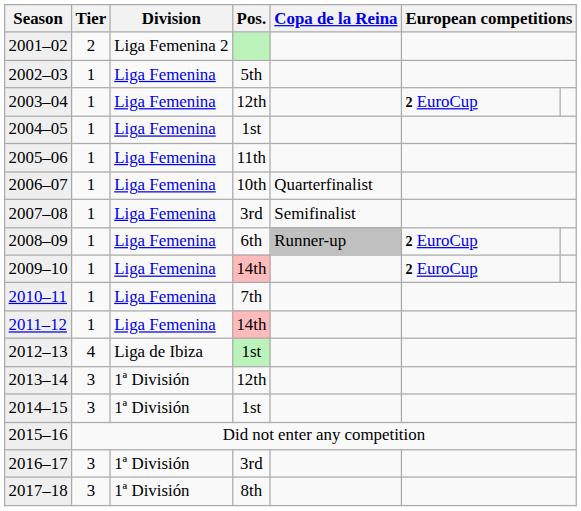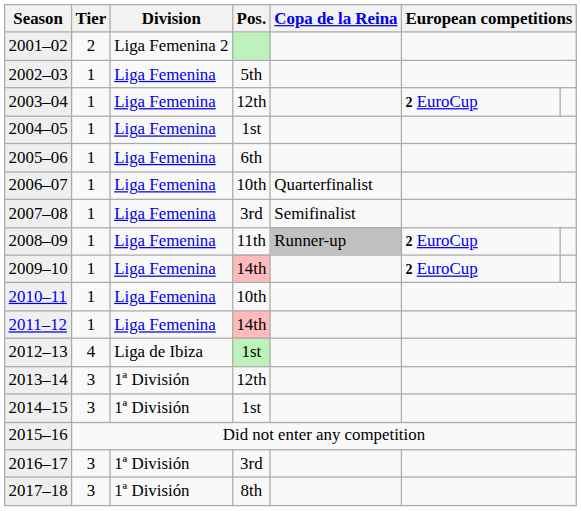 <table class="wikitable" style="font-size:85%">
 <tr>
 <th>Season</th>
 <th>Tier</th>
 <th>Division</th>
 <th>Pos.</th>
 <th><a href='#'>Copa de la Reina</a></th>
 <th colspan=2>European competitions</th>
 </tr>
 <tr>
 <td style="background:#efefef;">2001–02</td>
 <td align="center">2</td>
 <td>Liga Femenina 2</td>
 <td style="background:#BBF3BB" align="center"></td>
 <td></td>
 <td colspan=2></td>
 </tr>
 <tr>
 <td style="background:#efefef;">2002–03</td>
 <td align="center">1</td>
 <td><a href='#'>Liga Femenina</a></td>
 <td align="center">5th</td>
 <td></td>
 <td colspan=2></td>
 </tr>
 <tr>
 <td style="background:#efefef;">2003–04</td>
 <td align="center">1</td>
 <td><a href='#'>Liga Femenina</a></td>
 <td align="center">12th</td>
 <td></td>
 <td><small><strong>2</strong></small> <a href='#'>EuroCup</a></td>
 <td align=center></td>
 </tr>
 <tr>
 <td style="background:#efefef;">2004–05</td>
 <td align="center">1</td>
 <td><a href='#'>Liga Femenina</a></td>
 <td align="center">1st</td>
 <td></td>
 <td colspan=2></td>
 </tr>
 <tr>
 <td style="background:#efefef;">2005–06</td>
 <td align="center">1</td>
 <td><a href='#'>Liga Femenina</a></td>
-<td align="center">11th</td>
+<td align="center">6th</td>
 <td></td>
 <td colspan=2></td>
 </tr>
 <tr>
 <td style="background:#efefef;">2006–07</td>
 <td align="center">1</td>
 <td><a href='#'>Liga Femenina</a></td>
 <td align="center">10th</td>
 <td>Quarterfinalist</td>
 <td colspan=2></td>
 </tr>
 <tr>
 <td style="background:#efefef;">2007–08</td>
 <td align="center">1</td>
 <td><a href='#'>Liga Femenina</a></td>
 <td align="center">3rd</td>
 <td>Semifinalist</td>
 <td colspan=2></td>
 </tr>
 <tr>
 <td style="background:#efefef;">2008–09</td>
 <td align="center">1</td>
 <td><a href='#'>Liga Femenina</a></td>
-<td align="center">6th</td>
+<td align="center">11th</td>
 <td style="background:silver">Runner-up</td>
 <td><small><strong>2</strong></small> <a href='#'>EuroCup</a></td>
 <td align=center></td>
 </tr>
 <tr>
 <td style="background:#efefef;">2009–10</td>
 <td align="center">1</td>
 <td><a href='#'>Liga Femenina</a></td>
 <td align="center" bgcolor=#FFBBBB>14th</td>
 <td></td>
 <td><small><strong>2</strong></small> <a href='#'>EuroCup</a></td>
 <td align=center></td>
 </tr>
 <tr>
 <td style="background:#efefef;"><a href='#'>2010–11</a></td>
 <td align="center">1</td>
 <td><a href='#'>Liga Femenina</a></td>
-<td align="center">7th</td>
+<td align="center">10th</td>
 <td></td>
 <td colspan=2></td>
 </tr>
 <tr>
 <td style="background:#efefef;"><a href='#'>2011–12</a></td>
 <td align="center">1</td>
 <td><a href='#'>Liga Femenina</a></td>
 <td align="center" bgcolor=#FFBBBB>14th</td>
 <td></td>
 <td colspan=2></td>
 </tr>
 <tr>
 <td style="background:#efefef;">2012–13</td>
 <td align="center">4</td>
 <td>Liga de Ibiza</td>
 <td align="center" bgcolor=#BBF3BB>1st</td>
 <td></td>
 <td colspan=2></td>
 </tr>
 <tr>
 <td style="background:#efefef;">2013–14</td>
 <td align="center">3</td>
 <td>1ª División</td>
 <td align="center">12th</td>
 <td></td>
 <td colspan=2></td>
 </tr>
 <tr>
 <td style="background:#efefef;">2014–15</td>
 <td align="center">3</td>
 <td>1ª División</td>
 <td align="center">1st</td>
 <td></td>
 <td colspan=2></td>
 </tr>
 <tr>
 <td style="background:#efefef;">2015–16</td>
 <td colspan=6 align=center>Did not enter any competition</td>
 </tr>
 <tr>
 <td style="background:#efefef;">2016–17</td>
 <td align="center">3</td>
 <td>1ª División</td>
 <td align="center">3rd</td>
 <td></td>
 <td colspan=2></td>
 </tr>
 <tr>
 <td style="background:#efefef;">2017–18</td>
 <td align="center">3</td>
 <td>1ª División</td>
 <td align="center">8th</td>
 <td></td>
 <td colspan=2></td>
 </tr>
 </table>
